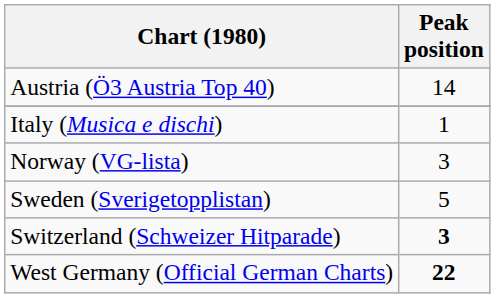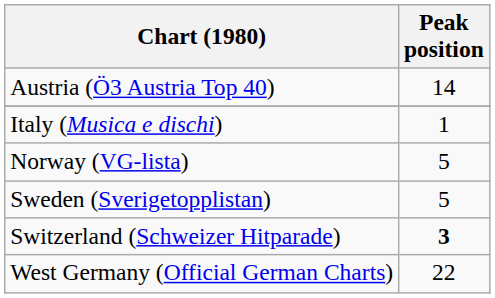 <table class="wikitable sortable plainrowheaders">
 <tr>
 <th>Chart (1980)</th>
 <th>Peak<br>position</th>
 </tr>
 <tr>
 <td align="left">Austria (<a href='#'>Ö3 Austria Top 40</a>)</td>
 <td align="center">14</td>
 </tr>
 <tr>
 </tr>
 <tr>
 <td align="left">Italy (<em><a href='#'>Musica e dischi</a></em>)</td>
 <td align="center">1</td>
 </tr>
 <tr>
 <td align="left">Norway (<a href='#'>VG-lista</a>)</td>
-<td align="center">3</td>
+<td align="center">5</td>
 </tr>
 <tr>
 <td align="left">Sweden (<a href='#'>Sverigetopplistan</a>)</td>
 <td align="center">5</td>
 </tr>
 <tr>
 <td align="left">Switzerland (<a href='#'>Schweizer Hitparade</a>)</td>
 <td align="center"><strong>3</strong></td>
 </tr>
 <tr>
 <td align="left">West Germany (<a href='#'>Official German Charts</a>)</td>
-<td align="center"><strong>22</strong></td>
+<td align="center">22</td>
 </tr>
 </table>
